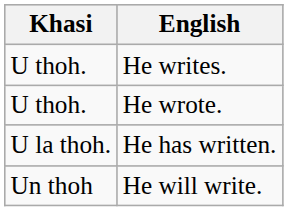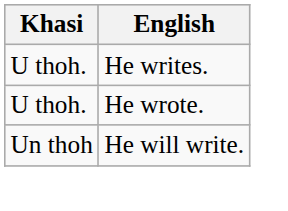 <table class="wikitable">
 <tr>
 <th>Khasi</th>
 <th>English</th>
 </tr>
 <tr>
 <td>U thoh.</td>
 <td>He writes.</td>
 </tr>
 <tr>
 <td>U thoh.</td>
 <td>He wrote.</td>
 </tr>
 <tr>
-<td>U la thoh.</td>
-<td>He has written.</td>
-</tr>
-<tr>
 <td>Un thoh</td>
 <td>He will write.</td>
 </tr>
 </table>
